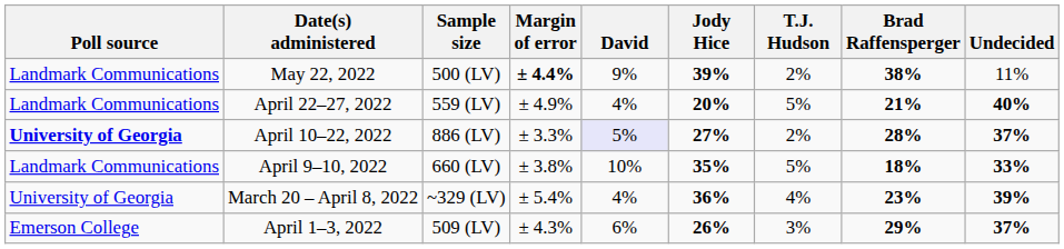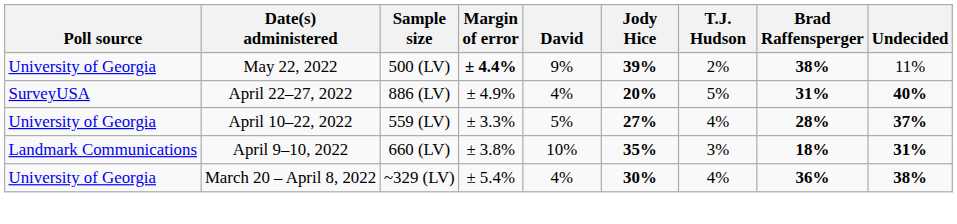 <table class="wikitable" style="font-size:90%;text-align:center;">
 <tr valign=bottom>
 <th>Poll source</th>
 <th>Date(s)<br>administered</th>
 <th>Sample<br>size</th>
 <th>Margin<br>of error</th>
 <th style="width:60px;">David<br></th>
 <th style="width:60px;">Jody<br>Hice</th>
 <th style="width:60px;">T.J.<br>Hudson</th>
 <th style="width:60px;">Brad<br>Raffensperger</th>
 <th>Undecided</th>
 </tr>
 <tr>
-<td style="text-align:left;"><a href='#'>Landmark Communications</a></td>
+<td style="text-align:left;"><a href='#'>University of Georgia</a></td>
 <td>May 22, 2022</td>
 <td>500 (LV)</td>
 <td><strong>± 4.4%</strong></td>
 <td>9%</td>
 <td><strong>39%</strong></td>
 <td>2%</td>
 <td><strong>38%</strong></td>
 <td>11%</td>
 </tr>
 <tr>
-<td style="text-align:left;"><a href='#'>Landmark Communications</a></td>
+<td style="text-align:left;"><a href='#'>SurveyUSA</a></td>
 <td>April 22–27, 2022</td>
-<td>559 (LV)</td>
+<td>886 (LV)</td>
 <td>± 4.9%</td>
 <td>4%</td>
 <td><strong>20%</strong></td>
 <td>5%</td>
-<td><strong>21%</strong></td>
+<td><strong>31%</strong></td>
 <td><strong>40%</strong></td>
 </tr>
 <tr>
-<td style="text-align:left;"><strong><a href='#'>University of Georgia</a></strong></td>
+<td style="text-align:left;"><a href='#'>University of Georgia</a></td>
 <td>April 10–22, 2022</td>
-<td>886 (LV)</td>
+<td>559 (LV)</td>
 <td>± 3.3%</td>
-<td style="background: lavender;">5%</td>
+<td>5%</td>
 <td><strong>27%</strong></td>
-<td>2%</td>
+<td>4%</td>
 <td><strong>28%</strong></td>
 <td><strong>37%</strong></td>
 </tr>
 <tr>
 <td style="text-align:left;"><a href='#'>Landmark Communications</a></td>
 <td>April 9–10, 2022</td>
 <td>660 (LV)</td>
 <td>± 3.8%</td>
 <td>10%</td>
 <td><strong>35%</strong></td>
-<td>5%</td>
+<td>3%</td>
 <td><strong>18%</strong></td>
-<td><strong>33%</strong></td>
+<td><strong>31%</strong></td>
 </tr>
 <tr>
 <td style="text-align:left;"><a href='#'>University of Georgia</a></td>
 <td>March 20 – April 8, 2022</td>
 <td>~329 (LV)</td>
 <td>± 5.4%</td>
 <td>4%</td>
+<td><strong>30%</strong></td>
+<td>4%</td>
 <td><strong>36%</strong></td>
-<td>4%</td>
-<td><strong>23%</strong></td>
-<td><strong>39%</strong></td>
-</tr>
-<tr>
-<td style="text-align:left;"><a href='#'>Emerson College</a></td>
-<td>April 1–3, 2022</td>
-<td>509 (LV)</td>
-<td>± 4.3%</td>
-<td>6%</td>
-<td><strong>26%</strong></td>
-<td>3%</td>
-<td><strong>29%</strong></td>
-<td><strong>37%</strong></td>
+<td><strong>38%</strong></td>
 </tr>
 </table>
